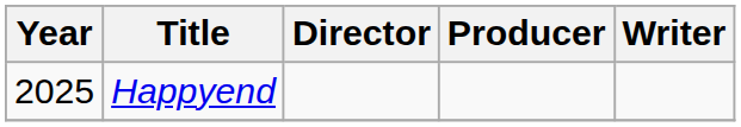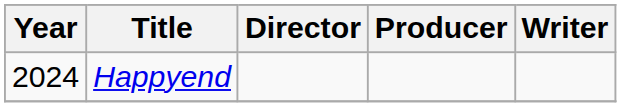 <table class="wikitable">
 <tr>
 <th>Year</th>
 <th>Title</th>
 <th>Director</th>
 <th>Producer</th>
 <th>Writer</th>
 </tr>
 <tr>
-<td>2025</td>
+<td>2024</td>
 <td><em><a href='#'>Happyend</a></em></td>
 <td></td>
 <td></td>
 <td></td>
 </tr>
 <tr>
 </tr>
 </table>
